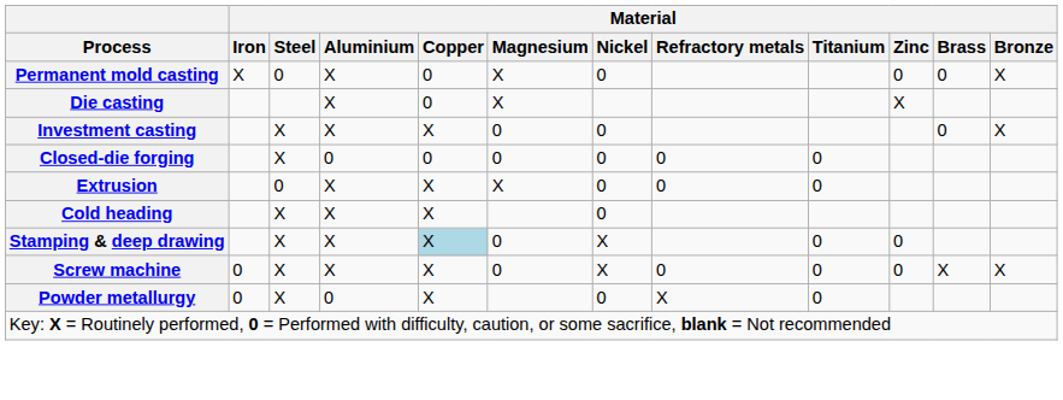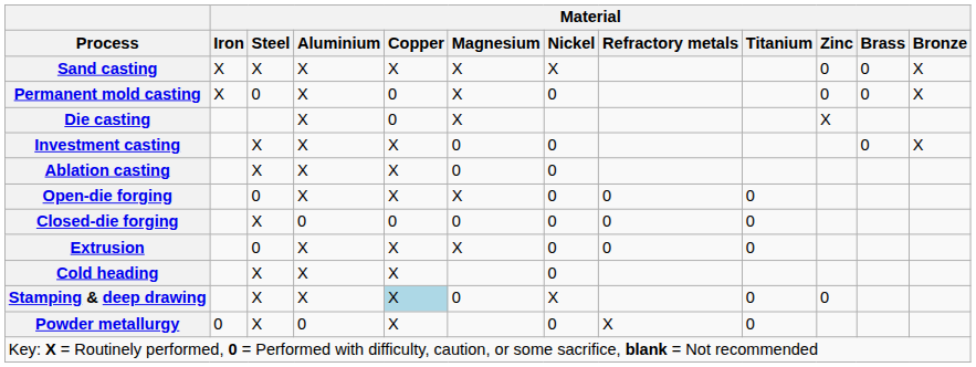 <table class="wikitable">
 <tr>
 <th></th>
 <th colspan="11">Material</th>
 </tr>
 <tr>
 <th>Process</th>
 <th>Iron</th>
 <th>Steel</th>
 <th>Aluminium</th>
 <th>Copper</th>
 <th>Magnesium</th>
 <th>Nickel</th>
 <th>Refractory metals</th>
 <th>Titanium</th>
 <th>Zinc</th>
 <th>Brass</th>
 <th>Bronze</th>
+</tr>
+<tr>
+<th><a href='#'>Sand casting</a></th>
+<td>X</td>
+<td>X</td>
+<td>X</td>
+<td>X</td>
+<td>X</td>
+<td>X</td>
+<td></td>
+<td></td>
+<td>0</td>
+<td>0</td>
+<td>X</td>
 </tr>
 <tr>
 <th><a href='#'>Permanent mold casting</a></th>
 <td>X</td>
 <td>0</td>
 <td>X</td>
 <td>0</td>
 <td>X</td>
 <td>0</td>
 <td></td>
 <td></td>
 <td>0</td>
 <td>0</td>
 <td>X</td>
 </tr>
 <tr>
 <th><a href='#'>Die casting</a></th>
 <td></td>
 <td></td>
 <td>X</td>
 <td>0</td>
 <td>X</td>
 <td></td>
 <td></td>
 <td></td>
 <td>X</td>
 <td></td>
 <td></td>
 </tr>
 <tr>
 <th><a href='#'>Investment casting</a></th>
 <td></td>
 <td>X</td>
 <td>X</td>
 <td>X</td>
 <td>0</td>
 <td>0</td>
 <td></td>
 <td></td>
 <td></td>
 <td>0</td>
 <td>X</td>
+</tr>
+<tr>
+<th><a href='#'>Ablation casting</a></th>
+<td></td>
+<td>X</td>
+<td>X</td>
+<td>X</td>
+<td>0</td>
+<td>0</td>
+<td></td>
+<td></td>
+<td></td>
+<td></td>
+<td></td>
+</tr>
+<tr>
+<th><a href='#'>Open-die forging</a></th>
+<td></td>
+<td>0</td>
+<td>X</td>
+<td>X</td>
+<td>X</td>
+<td>0</td>
+<td>0</td>
+<td>0</td>
+<td></td>
+<td></td>
+<td></td>
 </tr>
 <tr>
 <th><a href='#'>Closed-die forging</a></th>
 <td></td>
 <td>X</td>
 <td>0</td>
 <td>0</td>
 <td>0</td>
 <td>0</td>
 <td>0</td>
 <td>0</td>
 <td></td>
 <td></td>
 <td></td>
 </tr>
 <tr>
 <th><a href='#'>Extrusion</a></th>
 <td></td>
 <td>0</td>
 <td>X</td>
 <td>X</td>
 <td>X</td>
 <td>0</td>
 <td>0</td>
 <td>0</td>
 <td></td>
 <td></td>
 <td></td>
 </tr>
 <tr>
 <th><a href='#'>Cold heading</a></th>
 <td></td>
 <td>X</td>
 <td>X</td>
 <td>X</td>
 <td></td>
 <td>0</td>
 <td></td>
 <td></td>
 <td></td>
 <td></td>
 <td></td>
 </tr>
 <tr>
 <th><a href='#'>Stamping</a> & <a href='#'>deep drawing</a></th>
 <td></td>
 <td>X</td>
 <td>X</td>
 <td style="background: lightblue;">X</td>
 <td>0</td>
 <td>X</td>
 <td></td>
 <td>0</td>
 <td>0</td>
 <td></td>
 <td></td>
 </tr>
 <tr>
-<th><a href='#'>Screw machine</a></th>
-<td>0</td>
-<td>X</td>
-<td>X</td>
-<td>X</td>
-<td>0</td>
-<td>X</td>
-<td>0</td>
-<td>0</td>
-<td>0</td>
-<td>X</td>
-<td>X</td>
-</tr>
-<tr>
 <th><a href='#'>Powder metallurgy</a></th>
 <td>0</td>
 <td>X</td>
 <td>0</td>
 <td>X</td>
 <td></td>
 <td>0</td>
 <td>X</td>
 <td>0</td>
 <td></td>
 <td></td>
 <td></td>
 </tr>
 <tr>
 <td colspan="12">Key: <strong>X</strong> = Routinely performed, <strong>0</strong> = Performed with difficulty, caution, or some sacrifice, <strong>blank</strong> = Not recommended</td>
 </tr>
 </table>
